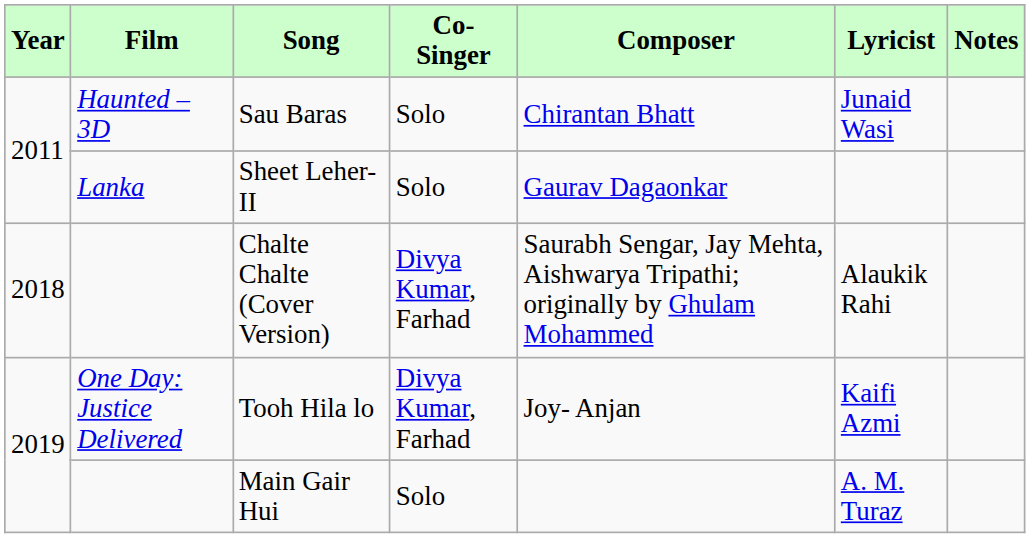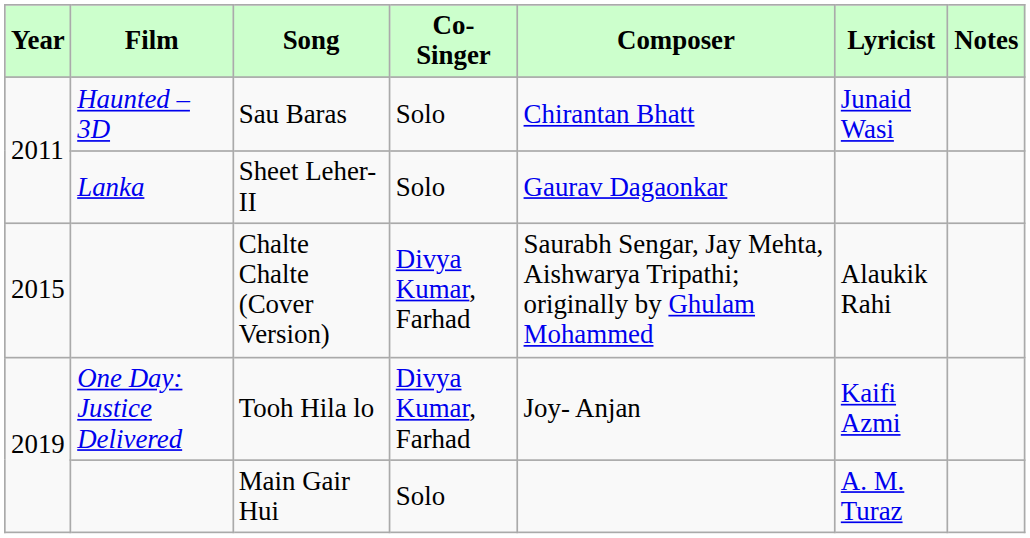 <table class="wikitable sortable">
 <tr>
 <th style="background:#cfc; text-align:center;"><strong>Year</strong></th>
 <th style="background:#cfc; text-align:center;"><strong>Film</strong></th>
 <th style="background:#cfc; text-align:center;"><strong>Song</strong></th>
 <th style="background:#cfc; text-align:center;"><strong>Co-Singer</strong></th>
 <th style="background:#cfc; text-align:center;"><strong>Composer</strong></th>
 <th style="background:#cfc; text-align:center;"><strong>Lyricist</strong></th>
 <th style="background:#cfc; text-align:center;"><strong>Notes</strong></th>
 </tr>
 <tr>
 <td rowspan="2">2011</td>
 <td><em><a href='#'>Haunted – 3D</a></em></td>
 <td>Sau Baras</td>
 <td>Solo</td>
 <td><a href='#'>Chirantan Bhatt</a></td>
 <td><a href='#'>Junaid Wasi</a></td>
 <td></td>
 </tr>
 <tr>
 <td><em><a href='#'>Lanka</a></em></td>
 <td>Sheet Leher-II</td>
 <td>Solo</td>
 <td><a href='#'>Gaurav Dagaonkar</a></td>
 <td></td>
 <td></td>
 </tr>
 <tr>
-<td>2018</td>
+<td>2015</td>
 <td></td>
 <td>Chalte Chalte (Cover Version)</td>
 <td><a href='#'>Divya Kumar</a>, Farhad</td>
 <td>Saurabh Sengar, Jay Mehta, Aishwarya Tripathi; originally by <a href='#'>Ghulam Mohammed</a></td>
 <td>Alaukik Rahi</td>
 <td></td>
 </tr>
 <tr>
 <td rowspan="2">2019</td>
 <td><em><a href='#'>One Day: Justice Delivered</a></em></td>
 <td>Tooh Hila lo</td>
 <td><a href='#'>Divya Kumar</a>, Farhad</td>
 <td>Joy- Anjan</td>
 <td><a href='#'>Kaifi Azmi</a></td>
 </tr>
 <tr>
 <td></td>
 <td>Main Gair Hui</td>
 <td>Solo</td>
 <td></td>
 <td><a href='#'>A. M. Turaz</a></td>
 <td></td>
 </tr>
 </table>
